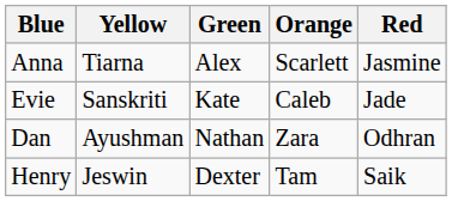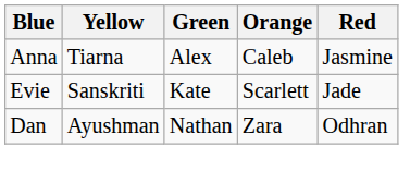 <table class="wikitable">
 <tr>
 <th>Blue</th>
 <th>Yellow</th>
 <th>Green</th>
 <th>Orange</th>
 <th>Red</th>
 </tr>
 <tr>
 <td>Anna</td>
 <td>Tiarna</td>
 <td>Alex</td>
-<td>Scarlett</td>
+<td>Caleb</td>
 <td>Jasmine</td>
 </tr>
 <tr>
 <td>Evie</td>
 <td>Sanskriti</td>
 <td>Kate</td>
-<td>Caleb</td>
+<td>Scarlett</td>
 <td>Jade</td>
 </tr>
 <tr>
 <td>Dan</td>
 <td>Ayushman</td>
 <td>Nathan</td>
 <td>Zara</td>
 <td>Odhran</td>
 </tr>
-<tr>
-<td>Henry</td>
-<td>Jeswin</td>
-<td>Dexter</td>
-<td>Tam</td>
-<td>Saik</td>
-</tr>
 </table>
